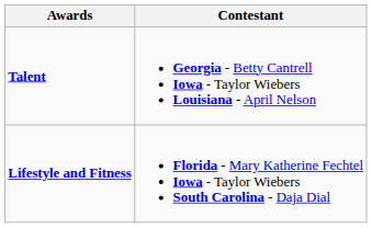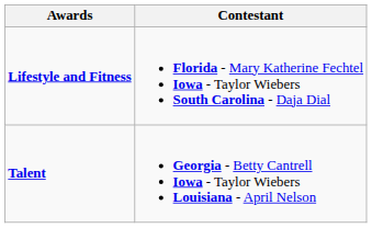 <table class="wikitable">
 <tr>
 <th>Awards</th>
 <th>Contestant</th>
 </tr>
 <tr>
+<td><strong><a href='#'>Lifestyle and Fitness</a></strong></td>
+<td><br><ul><li> <strong><a href='#'>Florida</a></strong> - <a href='#'>Mary Katherine Fechtel</a></li><li> <strong><a href='#'>Iowa</a></strong> - Taylor Wiebers</li><li> <strong><a href='#'>South Carolina</a></strong> - <a href='#'>Daja Dial</a></li></ul></td>
+</tr>
+<tr>
 <td><strong><a href='#'>Talent</a></strong></td>
 <td><br><ul><li> <strong><a href='#'>Georgia</a></strong> - <a href='#'>Betty Cantrell</a></li><li> <strong><a href='#'>Iowa</a></strong> - Taylor Wiebers</li><li> <strong><a href='#'>Louisiana</a></strong> - <a href='#'>April Nelson</a></li></ul></td>
 </tr>
-<tr>
-<td><strong><a href='#'>Lifestyle and Fitness</a></strong></td>
-<td><br><ul><li> <strong><a href='#'>Florida</a></strong> - <a href='#'>Mary Katherine Fechtel</a></li><li> <strong><a href='#'>Iowa</a></strong> - Taylor Wiebers</li><li> <strong><a href='#'>South Carolina</a></strong> - <a href='#'>Daja Dial</a></li></ul></td>
-</tr>
 </table>
